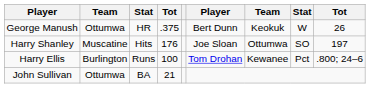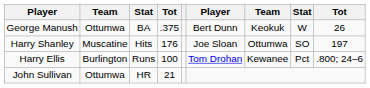 <table class="wikitable" style="text-align:center">
 <tr>
 <th>Player</th>
 <th>Team</th>
 <th>Stat</th>
 <th>Tot</th>
 <th></th>
 <th>Player</th>
 <th>Team</th>
 <th>Stat</th>
 <th>Tot</th>
 </tr>
 <tr>
 <td>George Manush</td>
 <td>Ottumwa</td>
-<td>HR</td>
+<td>BA</td>
 <td>.375</td>
 <td></td>
 <td>Bert Dunn</td>
 <td>Keokuk</td>
 <td>W</td>
 <td>26</td>
 </tr>
 <tr>
 <td>Harry Shanley</td>
 <td>Muscatine</td>
 <td>Hits</td>
 <td>176</td>
 <td></td>
 <td>Joe Sloan</td>
 <td>Ottumwa</td>
 <td>SO</td>
 <td>197</td>
 </tr>
 <tr>
 <td>Harry Ellis</td>
 <td>Burlington</td>
 <td>Runs</td>
 <td>100</td>
 <td></td>
 <td><a href='#'>Tom Drohan</a></td>
 <td>Kewanee</td>
 <td>Pct</td>
 <td>.800; 24–6</td>
 </tr>
 <tr>
 <td>John Sullivan</td>
 <td>Ottumwa</td>
-<td>BA</td>
+<td>HR</td>
 <td>21</td>
 <td></td>
 </tr>
 </table>
